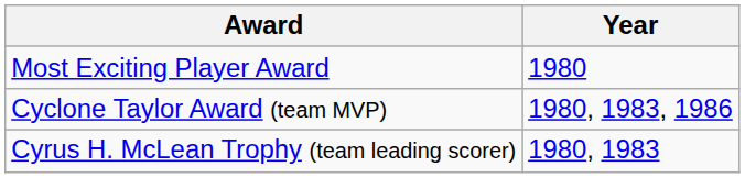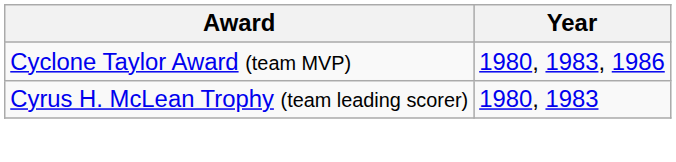 <table class="wikitable" border="1">
 <tr>
 <th>Award</th>
 <th>Year</th>
-</tr>
-<tr>
-<td><a href='#'>Most Exciting Player Award</a></td>
-<td><a href='#'>1980</a></td>
 </tr>
 <tr>
 <td><a href='#'>Cyclone Taylor Award</a> <small>(team MVP)</small></td>
 <td><a href='#'>1980</a>, <a href='#'>1983</a>, <a href='#'>1986</a></td>
 </tr>
 <tr>
 <td><a href='#'>Cyrus H. McLean Trophy</a> <small>(team leading scorer)</small></td>
 <td><a href='#'>1980</a>, <a href='#'>1983</a></td>
 </tr>
 </table>
